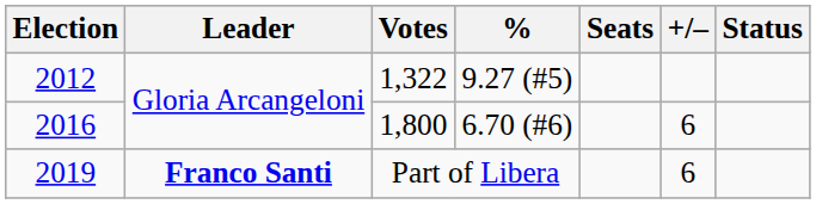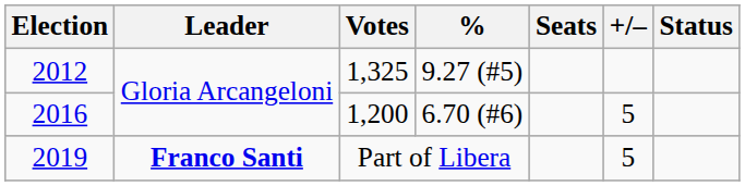 <table class=wikitable style=text-align:center>
 <tr>
 <th>Election</th>
 <th>Leader</th>
 <th>Votes</th>
 <th>%</th>
 <th>Seats</th>
 <th>+/–</th>
 <th>Status</th>
 </tr>
 <tr>
 <td><a href='#'>2012</a></td>
 <td rowspan=2><a href='#'>Gloria Arcangeloni</a></td>
-<td>1,322</td>
+<td>1,325</td>
 <td>9.27 (#5)</td>
 <td></td>
 <td></td>
 <td></td>
 </tr>
 <tr>
 <td><a href='#'>2016</a></td>
-<td>1,800</td>
+<td>1,200</td>
 <td>6.70 (#6)</td>
 <td></td>
-<td> 6</td>
+<td> 5</td>
 <td></td>
 </tr>
 <tr>
 <td><a href='#'>2019</a></td>
 <td><strong><a href='#'>Franco Santi</a></strong></td>
 <td colspan=2>Part of <a href='#'>Libera</a></td>
 <td></td>
-<td> 6</td>
+<td> 5</td>
 <td></td>
 </tr>
 </table>
